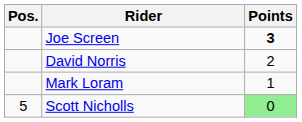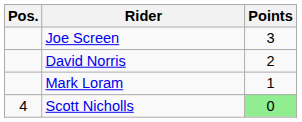 <table class=wikitable style="font-size:93%;">
 <tr>
 <th width=25px>Pos.</th>
 <th width=200px>Rider</th>
 <th width=40px>Points</th>
 </tr>
 <tr align=center>
 <td></td>
 <td align=left><a href='#'>Joe Screen</a></td>
-<td><strong>3</strong></td>
+<td>3</td>
 </tr>
 <tr align=center>
 <td></td>
 <td align=left><a href='#'>David Norris</a></td>
 <td>2</td>
 </tr>
 <tr align=center>
 <td></td>
 <td align=left><a href='#'>Mark Loram</a></td>
 <td>1</td>
 </tr>
 <tr align=center>
-<td>5</td>
+<td>4</td>
 <td align=left><a href='#'>Scott Nicholls</a></td>
 <td style="background: lightgreen;">0</td>
 </tr>
 </table>
